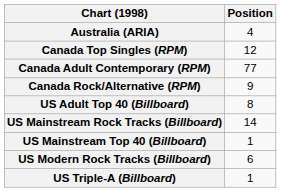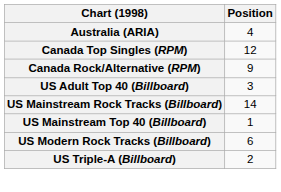 <table class="wikitable sortable plainrowheaders" style="text-align:center">
 <tr>
 <th>Chart (1998)</th>
 <th>Position</th>
 </tr>
 <tr>
 <th scope="row">Australia (ARIA)</th>
 <td>4</td>
 </tr>
 <tr>
 <th scope="row">Canada Top Singles (<em>RPM</em>)</th>
 <td>12</td>
 </tr>
 <tr>
-<th scope="row">Canada Adult Contemporary (<em>RPM</em>)</th>
-<td>77</td>
-</tr>
-<tr>
 <th scope="row">Canada Rock/Alternative (<em>RPM</em>)</th>
 <td>9</td>
 </tr>
 <tr>
 <th scope="row">US Adult Top 40 (<em>Billboard</em>)</th>
-<td>8</td>
+<td>3</td>
 </tr>
 <tr>
 <th scope="row">US Mainstream Rock Tracks (<em>Billboard</em>)</th>
 <td>14</td>
 </tr>
 <tr>
 <th scope="row">US Mainstream Top 40 (<em>Billboard</em>)</th>
 <td>1</td>
 </tr>
 <tr>
 <th scope="row">US Modern Rock Tracks (<em>Billboard</em>)</th>
 <td>6</td>
 </tr>
 <tr>
 <th scope="row">US Triple-A (<em>Billboard</em>)</th>
-<td>1</td>
+<td>2</td>
 </tr>
 </table>
